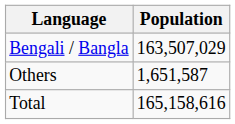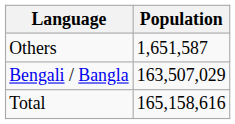 <table class="wikitable" align=right>
 <tr>
 <th>Language</th>
 <th>Population</th>
 </tr>
 <tr>
+<td>Others</td>
+<td>1,651,587</td>
+</tr>
+<tr>
 <td><a href='#'>Bengali</a> / <a href='#'>Bangla</a></td>
 <td>163,507,029</td>
-</tr>
-<tr>
-<td>Others</td>
-<td>1,651,587</td>
 </tr>
 <tr>
 <td>Total</td>
 <td>165,158,616</td>
 </tr>
 </table>
